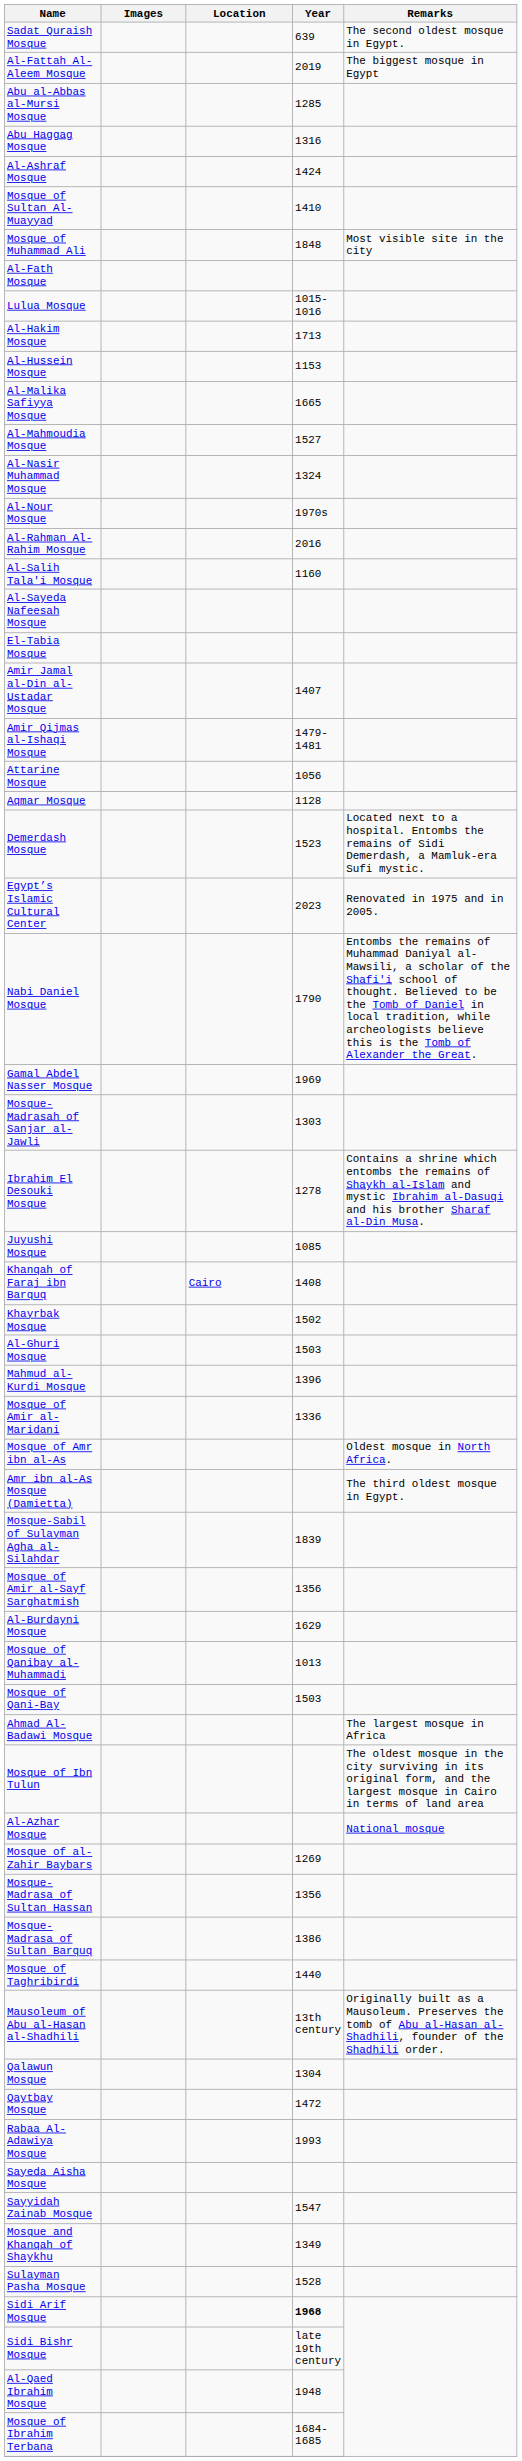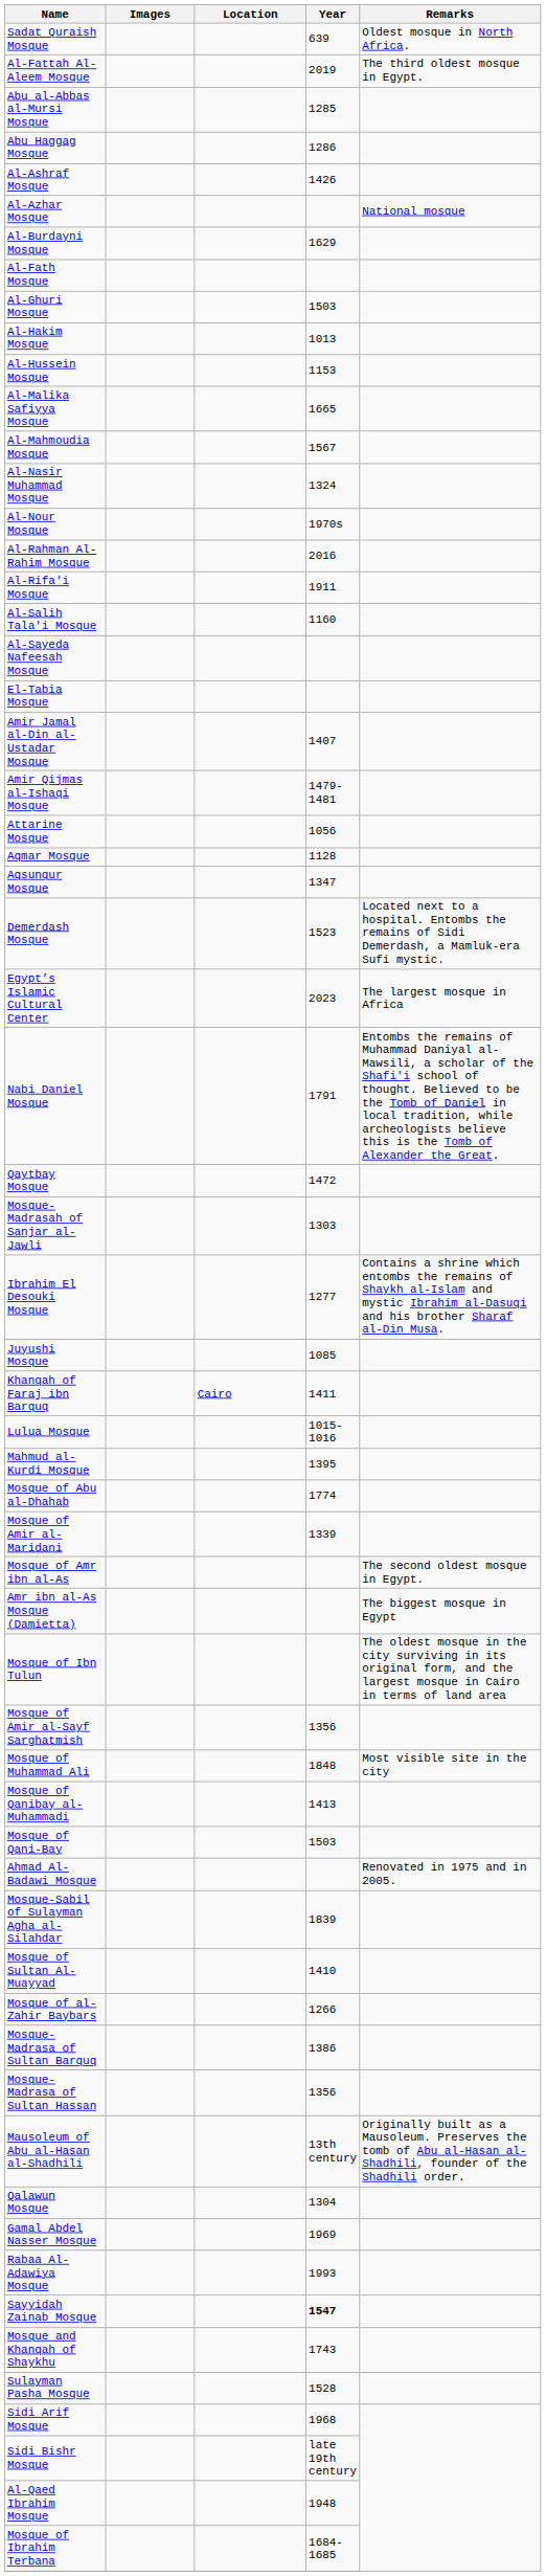 <table class="wikitable sortable">
 <tr>
 <th align=left width=120px>Name</th>
 <th align=center width=120px class=unsortable>Images</th>
 <th align=left width=150px>Location</th>
 <th align=left width=050px>Year</th>
 <th align=left width=250px class=unsortable>Remarks</th>
 </tr>
 <tr>
 <td><a href='#'>Sadat Quraish Mosque</a></td>
 <td></td>
 <td></td>
 <td>639</td>
-<td>The second oldest mosque in Egypt.</td>
+<td>Oldest mosque in <a href='#'>North Africa</a>.</td>
 </tr>
 <tr>
 <td><a href='#'>Al-Fattah Al-Aleem Mosque</a></td>
 <td></td>
 <td></td>
 <td>2019</td>
-<td>The biggest mosque in Egypt</td>
+<td>The third oldest mosque in Egypt.</td>
 </tr>
 <tr>
 <td><a href='#'>Abu al-Abbas al-Mursi Mosque</a></td>
 <td></td>
 <td></td>
 <td>1285</td>
 <td></td>
 </tr>
 <tr>
 <td><a href='#'>Abu Haggag Mosque</a></td>
 <td></td>
 <td></td>
-<td>1316</td>
+<td>1286</td>
 <td></td>
 </tr>
 <tr>
 <td><a href='#'>Al-Ashraf Mosque</a></td>
 <td></td>
 <td></td>
-<td>1424</td>
+<td>1426</td>
 <td></td>
 </tr>
 <tr>
-<td><a href='#'>Mosque of Sultan Al-Muayyad</a></td>
+<td><a href='#'>Al-Azhar Mosque</a></td>
 <td></td>
 <td></td>
-<td>1410</td>
 <td></td>
+<td><a href='#'>National mosque</a></td>
 </tr>
 <tr>
-<td><a href='#'>Mosque of Muhammad Ali</a></td>
+<td><a href='#'>Al-Burdayni Mosque</a></td>
 <td></td>
 <td></td>
-<td>1848</td>
-<td>Most visible site in the city</td>
+<td>1629</td>
+<td></td>
 </tr>
 <tr>
 <td><a href='#'>Al-Fath Mosque</a></td>
 <td></td>
 <td></td>
 <td></td>
 <td></td>
 </tr>
 <tr>
-<td><a href='#'>Lulua Mosque</a></td>
+<td><a href='#'>Al-Ghuri Mosque</a></td>
 <td></td>
 <td></td>
-<td>1015-1016</td>
+<td>1503</td>
 <td></td>
 </tr>
 <tr>
 <td><a href='#'>Al-Hakim Mosque</a></td>
 <td></td>
 <td></td>
-<td>1713</td>
+<td>1013</td>
 <td></td>
 </tr>
 <tr>
 <td><a href='#'>Al-Hussein Mosque</a></td>
 <td></td>
 <td></td>
 <td>1153</td>
 <td></td>
 </tr>
 <tr>
 <td><a href='#'>Al-Malika Safiyya Mosque</a></td>
 <td></td>
 <td></td>
 <td>1665</td>
 <td></td>
 </tr>
 <tr>
 <td><a href='#'>Al-Mahmoudia Mosque</a></td>
 <td></td>
 <td></td>
-<td>1527</td>
+<td>1567</td>
 <td></td>
 </tr>
 <tr>
 <td><a href='#'>Al-Nasir Muhammad Mosque</a></td>
 <td></td>
 <td></td>
 <td>1324</td>
 <td></td>
 </tr>
 <tr>
 <td><a href='#'>Al-Nour Mosque</a></td>
 <td></td>
 <td></td>
 <td>1970s</td>
 <td></td>
 </tr>
 <tr>
 <td><a href='#'>Al-Rahman Al-Rahim Mosque</a></td>
 <td></td>
 <td></td>
 <td>2016</td>
+<td></td>
+</tr>
+<tr>
+<td><a href='#'>Al-Rifa'i Mosque</a></td>
+<td></td>
+<td></td>
+<td>1911</td>
 <td></td>
 </tr>
 <tr>
 <td><a href='#'>Al-Salih Tala'i Mosque</a></td>
 <td></td>
 <td></td>
 <td>1160</td>
 <td></td>
 </tr>
 <tr>
 <td><a href='#'>Al-Sayeda Nafeesah Mosque</a></td>
 <td></td>
 <td></td>
 <td></td>
 <td></td>
 </tr>
 <tr>
 <td><a href='#'>El-Tabia Mosque</a></td>
 <td></td>
 <td></td>
 <td></td>
 <td></td>
 </tr>
 <tr>
 <td><a href='#'>Amir Jamal al-Din al-Ustadar Mosque</a></td>
 <td></td>
 <td></td>
 <td>1407</td>
 <td></td>
 </tr>
 <tr>
 <td><a href='#'>Amir Qijmas al-Ishaqi Mosque</a></td>
 <td></td>
 <td></td>
 <td>1479-1481</td>
 <td></td>
 </tr>
 <tr>
 <td><a href='#'>Attarine Mosque</a></td>
 <td></td>
 <td></td>
 <td>1056</td>
 <td></td>
 </tr>
 <tr>
 <td><a href='#'>Aqmar Mosque</a></td>
 <td></td>
 <td></td>
 <td>1128</td>
 <td></td>
 </tr>
 <tr>
+<td><a href='#'>Aqsunqur Mosque</a></td>
+<td></td>
+<td></td>
+<td>1347</td>
+<td></td>
+</tr>
+<tr>
 <td><a href='#'>Demerdash Mosque</a></td>
 <td></td>
 <td></td>
 <td>1523</td>
 <td>Located next to a hospital. Entombs the remains of Sidi Demerdash, a Mamluk-era Sufi mystic.</td>
 </tr>
 <tr>
 <td><a href='#'>Egypt’s Islamic Cultural Center</a></td>
 <td></td>
 <td></td>
 <td>2023</td>
-<td>Renovated in 1975 and in 2005.</td>
+<td>The largest mosque in Africa</td>
 </tr>
 <tr>
 <td><a href='#'>Nabi Daniel Mosque</a></td>
 <td></td>
 <td></td>
-<td>1790</td>
+<td>1791</td>
 <td>Entombs the remains of Muhammad Daniyal al-Mawsili, a scholar of the <a href='#'>Shafi'i</a> school of thought. Believed to be the <a href='#'>Tomb of Daniel</a> in local tradition, while archeologists believe this is the <a href='#'>Tomb of Alexander the Great</a>.</td>
 </tr>
 <tr>
-<td><a href='#'>Gamal Abdel Nasser Mosque</a></td>
+<td><a href='#'>Qaytbay Mosque</a></td>
 <td></td>
 <td></td>
-<td>1969</td>
+<td>1472</td>
 <td></td>
 </tr>
 <tr>
 <td><a href='#'>Mosque-Madrasah of Sanjar al-Jawli</a></td>
 <td></td>
 <td></td>
 <td>1303</td>
 <td></td>
 </tr>
 <tr>
 <td><a href='#'>Ibrahim El Desouki Mosque</a></td>
 <td></td>
 <td></td>
-<td>1278</td>
+<td>1277</td>
 <td>Contains a shrine which entombs the remains of <a href='#'>Shaykh al-Islam</a> and mystic <a href='#'>Ibrahim al-Dasuqi</a> and his brother <a href='#'>Sharaf al-Din Musa</a>.</td>
 </tr>
 <tr>
 <td><a href='#'>Juyushi Mosque</a></td>
 <td></td>
 <td></td>
 <td>1085</td>
 <td></td>
 </tr>
 <tr>
 <td><a href='#'>Khanqah of Faraj ibn Barquq</a></td>
 <td></td>
 <td><a href='#'>Cairo</a></td>
-<td>1408</td>
+<td>1411</td>
 <td></td>
 </tr>
 <tr>
-<td><a href='#'>Khayrbak Mosque</a></td>
+<td><a href='#'>Lulua Mosque</a></td>
 <td></td>
 <td></td>
-<td>1502</td>
-<td></td>
-</tr>
-<tr>
-<td><a href='#'>Al-Ghuri Mosque</a></td>
-<td></td>
-<td></td>
-<td>1503</td>
+<td>1015-1016</td>
 <td></td>
 </tr>
 <tr>
 <td><a href='#'>Mahmud al-Kurdi Mosque</a></td>
 <td></td>
 <td></td>
-<td>1396</td>
+<td>1395</td>
+<td></td>
+</tr>
+<tr>
+<td><a href='#'>Mosque of Abu al-Dhahab</a></td>
+<td></td>
+<td></td>
+<td>1774</td>
 <td></td>
 </tr>
 <tr>
 <td><a href='#'>Mosque of Amir al-Maridani</a></td>
 <td></td>
 <td></td>
-<td>1336</td>
+<td>1339</td>
 <td></td>
 </tr>
 <tr>
 <td><a href='#'>Mosque of Amr ibn al-As</a></td>
 <td></td>
 <td></td>
 <td></td>
-<td>Oldest mosque in <a href='#'>North Africa</a>.</td>
+<td>The second oldest mosque in Egypt.</td>
 </tr>
 <tr>
 <td><a href='#'>Amr ibn al-As Mosque (Damietta)</a></td>
 <td></td>
 <td></td>
 <td></td>
-<td>The third oldest mosque in Egypt.</td>
+<td>The biggest mosque in Egypt</td>
 </tr>
 <tr>
-<td><a href='#'>Mosque-Sabil of Sulayman Agha al-Silahdar</a></td>
+<td><a href='#'>Mosque of Ibn Tulun</a></td>
 <td></td>
 <td></td>
-<td>1839</td>
 <td></td>
+<td>The oldest mosque in the city surviving in its original form, and the largest mosque in Cairo in terms of land area</td>
 </tr>
 <tr>
 <td><a href='#'>Mosque of Amir al-Sayf Sarghatmish</a></td>
 <td></td>
 <td></td>
 <td>1356</td>
 <td></td>
 </tr>
 <tr>
-<td><a href='#'>Al-Burdayni Mosque</a></td>
+<td><a href='#'>Mosque of Muhammad Ali</a></td>
 <td></td>
 <td></td>
-<td>1629</td>
-<td></td>
+<td>1848</td>
+<td>Most visible site in the city</td>
 </tr>
 <tr>
 <td><a href='#'>Mosque of Qanibay al-Muhammadi</a></td>
 <td></td>
 <td></td>
-<td>1013</td>
+<td>1413</td>
 <td></td>
 </tr>
 <tr>
 <td><a href='#'>Mosque of Qani-Bay</a></td>
 <td></td>
 <td></td>
 <td>1503</td>
 <td></td>
 </tr>
 <tr>
 <td><a href='#'>Ahmad Al-Badawi Mosque</a></td>
 <td></td>
 <td></td>
 <td></td>
-<td>The largest mosque in Africa</td>
+<td>Renovated in 1975 and in 2005.</td>
 </tr>
 <tr>
-<td><a href='#'>Mosque of Ibn Tulun</a></td>
+<td><a href='#'>Mosque-Sabil of Sulayman Agha al-Silahdar</a></td>
 <td></td>
 <td></td>
+<td>1839</td>
 <td></td>
-<td>The oldest mosque in the city surviving in its original form, and the largest mosque in Cairo in terms of land area</td>
 </tr>
 <tr>
-<td><a href='#'>Al-Azhar Mosque</a></td>
+<td><a href='#'>Mosque of Sultan Al-Muayyad</a></td>
 <td></td>
 <td></td>
+<td>1410</td>
 <td></td>
-<td><a href='#'>National mosque</a></td>
 </tr>
 <tr>
 <td><a href='#'>Mosque of al-Zahir Baybars</a></td>
 <td></td>
 <td></td>
-<td>1269</td>
-<td></td>
-</tr>
-<tr>
-<td><a href='#'>Mosque-Madrasa of Sultan Hassan</a></td>
-<td></td>
-<td></td>
-<td>1356</td>
+<td>1266</td>
 <td></td>
 </tr>
 <tr>
 <td><a href='#'>Mosque-Madrasa of Sultan Barquq</a></td>
 <td></td>
 <td></td>
 <td>1386</td>
 <td></td>
 </tr>
 <tr>
-<td><a href='#'>Mosque of Taghribirdi</a></td>
+<td><a href='#'>Mosque-Madrasa of Sultan Hassan</a></td>
 <td></td>
 <td></td>
-<td>1440</td>
+<td>1356</td>
 <td></td>
 </tr>
 <tr>
 <td><a href='#'>Mausoleum of Abu al-Hasan al-Shadhili</a></td>
 <td></td>
 <td></td>
 <td>13th century</td>
 <td>Originally built as a Mausoleum. Preserves the tomb of <a href='#'>Abu al-Hasan al-Shadhili</a>, founder of the <a href='#'>Shadhili</a> order.</td>
 </tr>
 <tr>
 <td><a href='#'>Qalawun Mosque</a></td>
 <td></td>
 <td></td>
 <td>1304</td>
 <td></td>
 </tr>
 <tr>
-<td><a href='#'>Qaytbay Mosque</a></td>
+<td><a href='#'>Gamal Abdel Nasser Mosque</a></td>
 <td></td>
 <td></td>
-<td>1472</td>
+<td>1969</td>
 <td></td>
 </tr>
 <tr>
 <td><a href='#'>Rabaa Al-Adawiya Mosque</a></td>
 <td></td>
 <td></td>
 <td>1993</td>
 <td></td>
 </tr>
 <tr>
-<td><a href='#'>Sayeda Aisha Mosque</a></td>
-<td></td>
-<td></td>
-<td></td>
-<td></td>
-</tr>
-<tr>
 <td><a href='#'>Sayyidah Zainab Mosque</a></td>
 <td></td>
 <td></td>
-<td>1547</td>
+<td><strong>1547</strong></td>
 <td></td>
 </tr>
 <tr>
 <td><a href='#'>Mosque and Khanqah of Shaykhu</a></td>
 <td></td>
 <td></td>
-<td>1349</td>
+<td>1743</td>
 <td></td>
 </tr>
 <tr>
 <td><a href='#'>Sulayman Pasha Mosque</a></td>
 <td></td>
 <td></td>
 <td>1528</td>
 <td></td>
 </tr>
 <tr>
 <td><a href='#'>Sidi Arif Mosque</a></td>
 <td></td>
 <td></td>
-<td><strong>1968</strong></td>
+<td>1968</td>
 </tr>
 <tr>
 <td><a href='#'>Sidi Bishr Mosque</a></td>
 <td></td>
 <td></td>
 <td>late 19th century</td>
 </tr>
 <tr>
 <td><a href='#'>Al-Qaed Ibrahim Mosque</a></td>
 <td></td>
 <td></td>
 <td>1948</td>
 </tr>
 <tr>
 <td><a href='#'>Mosque of Ibrahim Terbana</a></td>
 <td></td>
 <td></td>
 <td>1684-1685</td>
 </tr>
 <tr>
 </tr>
 </table>
